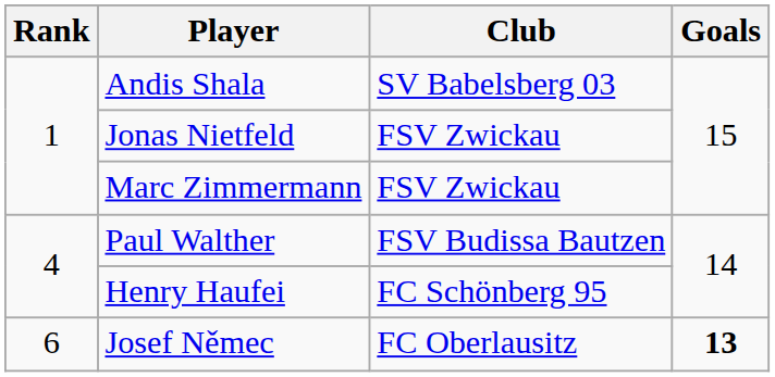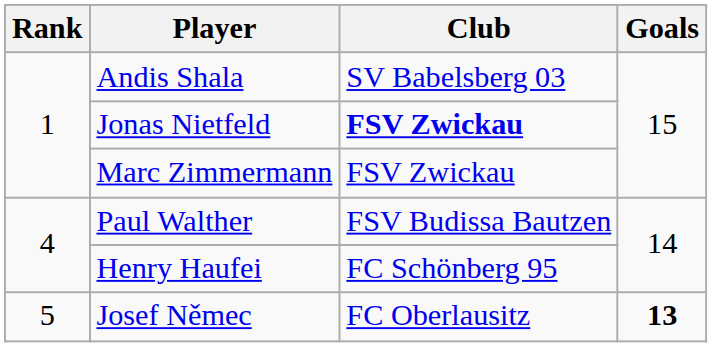 <table class="wikitable sortable" style="text-align:center">
 <tr>
 <th>Rank</th>
 <th>Player</th>
 <th>Club</th>
 <th>Goals</th>
 </tr>
 <tr>
 <td rowspan=3>1</td>
 <td align="left"> <a href='#'>Andis Shala</a></td>
 <td align="left"><a href='#'>SV Babelsberg 03</a></td>
 <td rowspan=3>15</td>
 </tr>
 <tr>
 <td align="left"> <a href='#'>Jonas Nietfeld</a></td>
-<td align="left"><a href='#'>FSV Zwickau</a></td>
+<td align="left"><strong><a href='#'>FSV Zwickau</a></strong></td>
 </tr>
 <tr>
 <td align="left"> <a href='#'>Marc Zimmermann</a></td>
 <td align="left"><a href='#'>FSV Zwickau</a></td>
 </tr>
 <tr>
 <td rowspan=2>4</td>
 <td align="left"> <a href='#'>Paul Walther</a></td>
 <td align="left"><a href='#'>FSV Budissa Bautzen</a></td>
 <td rowspan=2>14</td>
 </tr>
 <tr>
 <td align="left"> <a href='#'>Henry Haufei</a></td>
 <td align="left"><a href='#'>FC Schönberg 95</a></td>
 </tr>
 <tr>
-<td>6</td>
+<td>5</td>
 <td align="left"> <a href='#'>Josef Němec</a></td>
 <td align="left"><a href='#'>FC Oberlausitz</a></td>
 <td><strong>13</strong></td>
 </tr>
 </table>
